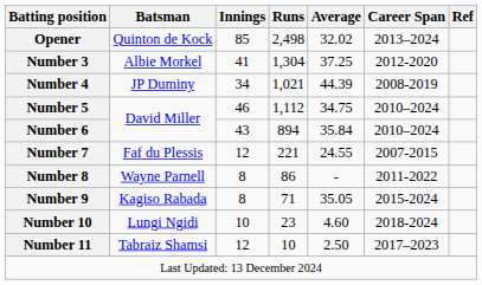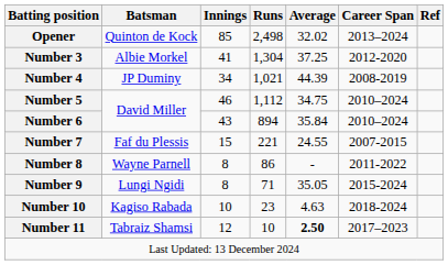 <table class="wikitable sortable" style=text-align:center;>
 <tr>
 <th scope="col">Batting position</th>
 <th scope="col">Batsman</th>
 <th scope="col">Innings</th>
 <th scope="col">Runs</th>
 <th scope="col">Average</th>
 <th scope="col">Career Span</th>
 <th scope="col">Ref</th>
 </tr>
 <tr>
 <th scope=row style=text-align:center;>Opener</th>
 <td><a href='#'>Quinton de Kock</a></td>
 <td>85</td>
 <td>2,498</td>
 <td>32.02</td>
 <td>2013–2024</td>
 <td></td>
 </tr>
 <tr>
 <th scope=row style=text-align:center;>Number 3</th>
 <td><a href='#'>Albie Morkel</a></td>
 <td>41</td>
 <td>1,304</td>
 <td>37.25</td>
 <td>2012-2020</td>
 <td></td>
 </tr>
 <tr>
 <th scope=row style=text-align:center;>Number 4</th>
 <td><a href='#'>JP Duminy</a></td>
 <td>34</td>
 <td>1,021</td>
 <td>44.39</td>
 <td>2008-2019</td>
 <td></td>
 </tr>
 <tr>
 <th scope=row style=text-align:center;>Number 5</th>
 <td rowspan=2><a href='#'>David Miller</a></td>
 <td>46</td>
 <td>1,112</td>
 <td>34.75</td>
 <td>2010–2024</td>
 <td></td>
 </tr>
 <tr>
 <th scope=row style=text-align:center;>Number 6</th>
 <td>43</td>
 <td>894</td>
 <td>35.84</td>
 <td>2010–2024</td>
 <td></td>
 </tr>
 <tr>
 <th scope=row style=text-align:center;>Number 7</th>
 <td><a href='#'>Faf du Plessis</a></td>
-<td>12</td>
+<td>15</td>
 <td>221</td>
 <td>24.55</td>
 <td>2007-2015</td>
 <td></td>
 </tr>
 <tr>
 <th scope=row style=text-align:center;>Number 8</th>
 <td><a href='#'>Wayne Parnell</a></td>
 <td>8</td>
 <td>86</td>
 <td>-</td>
 <td>2011-2022</td>
 <td></td>
 </tr>
 <tr>
 <th scope=row style=text-align:center;>Number 9</th>
-<td><a href='#'>Kagiso Rabada</a></td>
+<td><a href='#'>Lungi Ngidi</a></td>
 <td>8</td>
 <td>71</td>
 <td>35.05</td>
 <td>2015-2024</td>
 <td></td>
 </tr>
 <tr>
 <th scope=row style=text-align:center;>Number 10</th>
-<td><a href='#'>Lungi Ngidi</a></td>
+<td><a href='#'>Kagiso Rabada</a></td>
 <td>10</td>
 <td>23</td>
-<td>4.60</td>
+<td>4.63</td>
 <td>2018-2024</td>
 <td></td>
 </tr>
 <tr>
 <th scope=row style=text-align:center;>Number 11</th>
 <td><a href='#'>Tabraiz Shamsi</a></td>
 <td>12</td>
 <td>10</td>
-<td>2.50</td>
+<td><strong>2.50</strong></td>
 <td>2017–2023</td>
 <td></td>
 </tr>
 <tr>
 <td colspan=7><small>Last Updated: 13 December 2024</small></td>
 </tr>
 </table>
